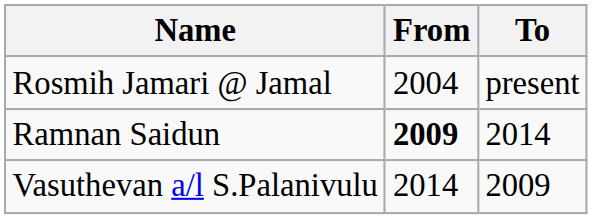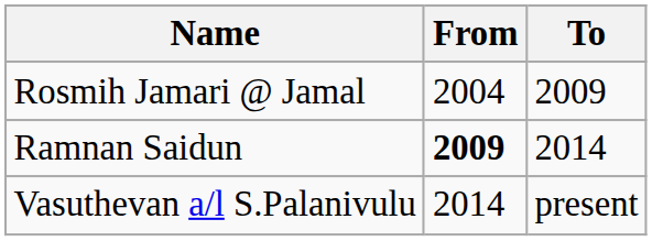 <table class="wikitable">
 <tr>
 <th>Name</th>
 <th>From</th>
 <th>To</th>
 </tr>
 <tr>
 <td>Rosmih Jamari @ Jamal</td>
 <td>2004</td>
-<td>present</td>
+<td>2009</td>
 </tr>
 <tr>
 <td>Ramnan Saidun</td>
 <td><strong>2009</strong></td>
 <td>2014</td>
 </tr>
 <tr>
 <td>Vasuthevan <a href='#'>a/l</a> S.Palanivulu</td>
 <td>2014</td>
-<td>2009</td>
+<td>present</td>
 </tr>
 </table>
